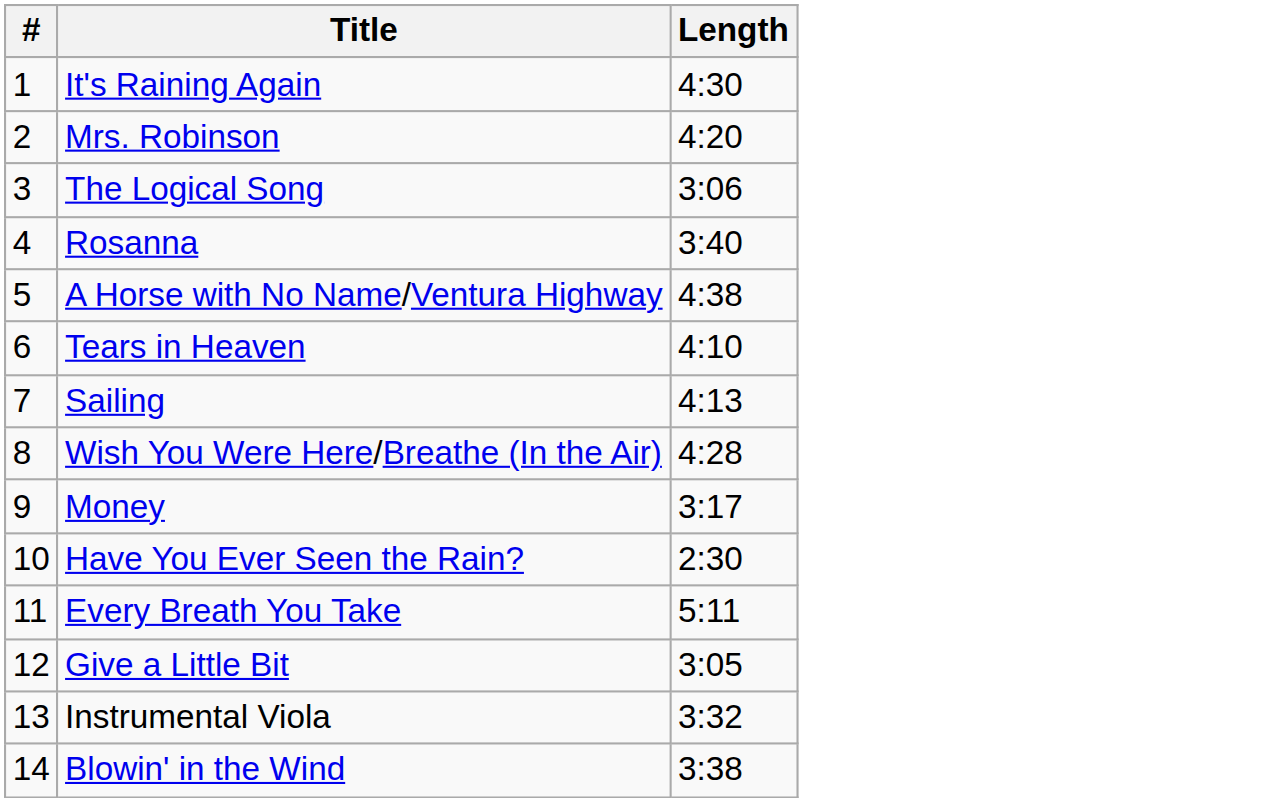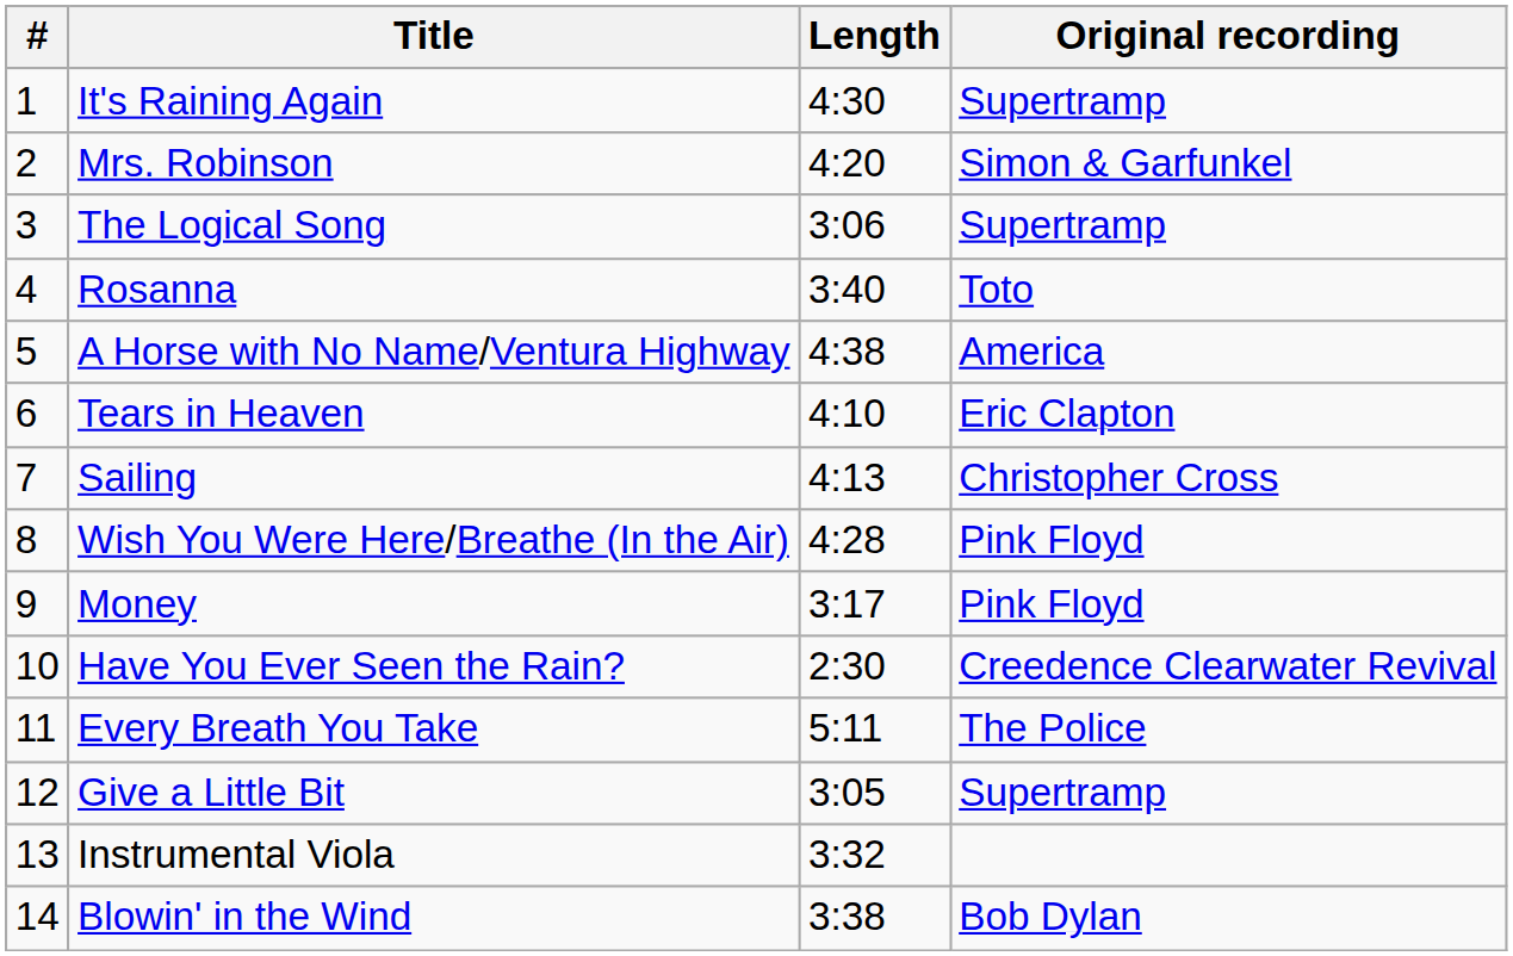 <table class="wikitable sortable">
 <tr>
 <th>#</th>
 <th>Title</th>
 <th>Length</th>
+<th>Original recording</th>
 </tr>
 <tr>
 <td>1</td>
 <td><a href='#'>It's Raining Again</a></td>
 <td>4:30</td>
+<td><a href='#'>Supertramp</a></td>
 </tr>
 <tr>
 <td>2</td>
 <td><a href='#'>Mrs. Robinson</a></td>
 <td>4:20</td>
+<td><a href='#'>Simon & Garfunkel</a></td>
 </tr>
 <tr>
 <td>3</td>
 <td><a href='#'>The Logical Song</a></td>
 <td>3:06</td>
+<td><a href='#'>Supertramp</a></td>
 </tr>
 <tr>
 <td>4</td>
 <td><a href='#'>Rosanna</a></td>
 <td>3:40</td>
+<td><a href='#'>Toto</a></td>
 </tr>
 <tr>
 <td>5</td>
 <td><a href='#'>A Horse with No Name</a>/<a href='#'>Ventura Highway</a></td>
 <td>4:38</td>
+<td><a href='#'>America</a></td>
 </tr>
 <tr>
 <td>6</td>
 <td><a href='#'>Tears in Heaven</a></td>
 <td>4:10</td>
+<td><a href='#'>Eric Clapton</a></td>
 </tr>
 <tr>
 <td>7</td>
 <td><a href='#'>Sailing</a></td>
 <td>4:13</td>
+<td><a href='#'>Christopher Cross</a></td>
 </tr>
 <tr>
 <td>8</td>
 <td><a href='#'>Wish You Were Here</a>/<a href='#'>Breathe (In the Air)</a></td>
 <td>4:28</td>
+<td><a href='#'>Pink Floyd</a></td>
 </tr>
 <tr>
 <td>9</td>
 <td><a href='#'>Money</a></td>
 <td>3:17</td>
+<td><a href='#'>Pink Floyd</a></td>
 </tr>
 <tr>
 <td>10</td>
 <td><a href='#'>Have You Ever Seen the Rain?</a></td>
 <td>2:30</td>
+<td><a href='#'>Creedence Clearwater Revival</a></td>
 </tr>
 <tr>
 <td>11</td>
 <td><a href='#'>Every Breath You Take</a></td>
 <td>5:11</td>
+<td><a href='#'>The Police</a></td>
 </tr>
 <tr>
 <td>12</td>
 <td><a href='#'>Give a Little Bit</a></td>
 <td>3:05</td>
+<td><a href='#'>Supertramp</a></td>
 </tr>
 <tr>
 <td>13</td>
 <td>Instrumental Viola</td>
 <td>3:32</td>
+<td></td>
 </tr>
 <tr>
 <td>14</td>
 <td><a href='#'>Blowin' in the Wind</a></td>
 <td>3:38</td>
+<td><a href='#'>Bob Dylan</a></td>
 </tr>
 </table>
